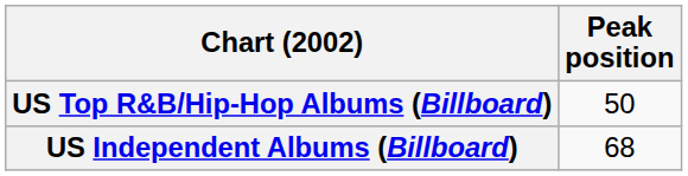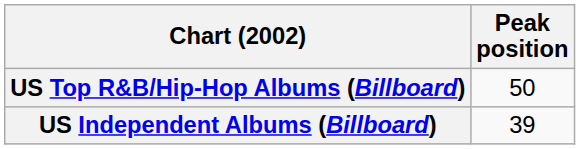 <table class="wikitable sortable plainrowheaders" style="text-align:center">
 <tr>
 <th scope="col">Chart (2002)</th>
 <th scope="col">Peak<br>position</th>
 </tr>
 <tr>
 <th scope="row">US <a href='#'>Top R&B/Hip-Hop Albums</a> (<em><a href='#'>Billboard</a></em>)</th>
 <td>50</td>
 </tr>
 <tr>
 <th scope="row">US <a href='#'>Independent Albums</a> (<em><a href='#'>Billboard</a></em>)</th>
-<td>68</td>
+<td>39</td>
 </tr>
 </table>
